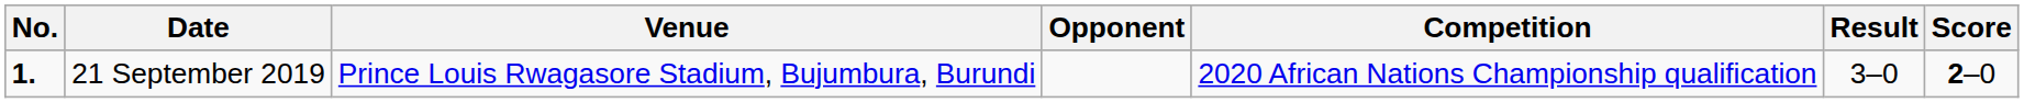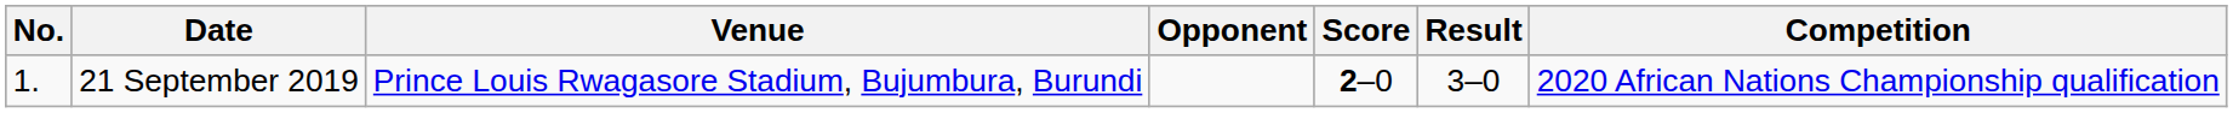 <table class="wikitable">
 <tr>
 <th>No.</th>
 <th>Date</th>
 <th>Venue</th>
 <th>Opponent</th>
+<th>Score</th>
+<th>Result</th>
 <th>Competition</th>
-<th>Result</th>
-<th>Score</th>
 </tr>
 <tr>
-<td><strong>1.</strong></td>
+<td>1.</td>
 <td>21 September 2019</td>
 <td><a href='#'>Prince Louis Rwagasore Stadium</a>, <a href='#'>Bujumbura</a>, <a href='#'>Burundi</a></td>
 <td></td>
+<td align=center><strong>2</strong>–0</td>
+<td align=center>3–0</td>
 <td><a href='#'>2020 African Nations Championship qualification</a></td>
-<td align=center>3–0</td>
-<td align=center><strong>2</strong>–0</td>
 </tr>
 </table>
